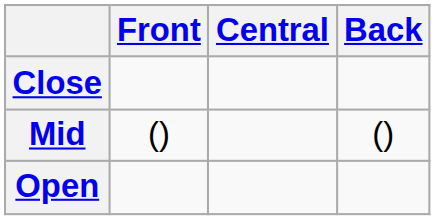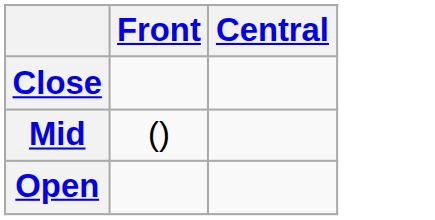 <table class="wikitable">
 <tr>
 <th></th>
 <th><a href='#'>Front</a></th>
 <th><a href='#'>Central</a></th>
-<th><a href='#'>Back</a></th>
 </tr>
 <tr style="text-align: center;">
 <th><a href='#'>Close</a></th>
 <td>  </td>
 <td></td>
-<td>  </td>
 </tr>
 <tr style="text-align: center;">
 <th><a href='#'>Mid</a></th>
 <td>()</td>
 <td></td>
-<td>()</td>
 </tr>
 <tr style="text-align: center;">
 <th><a href='#'>Open</a></th>
 <td></td>
 <td>  </td>
-<td></td>
 </tr>
 </table>
